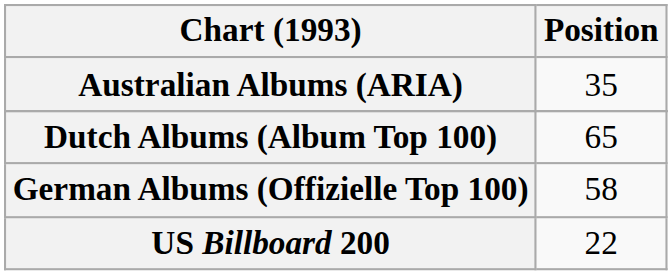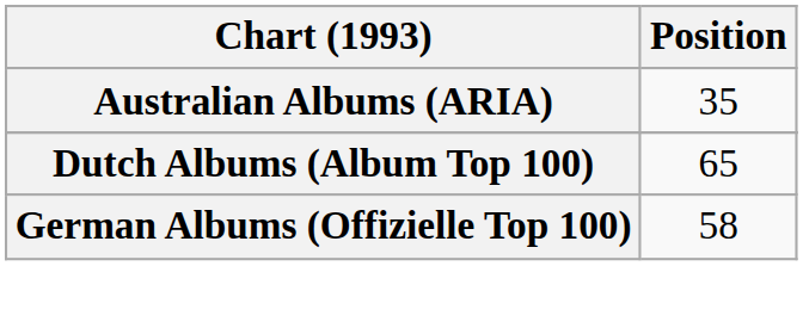 <table class="wikitable sortable plainrowheaders" style="text-align:center">
 <tr>
 <th scope="col">Chart (1993)</th>
 <th scope="col">Position</th>
 </tr>
 <tr>
 <th scope="row">Australian Albums (ARIA)</th>
 <td>35</td>
 </tr>
 <tr>
 </tr>
 <tr>
 <th scope="row">Dutch Albums (Album Top 100)</th>
 <td>65</td>
 </tr>
 <tr>
 <th scope="row">German Albums (Offizielle Top 100)</th>
 <td>58</td>
 </tr>
-<tr>
-<th scope="row">US <em>Billboard</em> 200</th>
-<td>22</td>
-</tr>
 </table>
